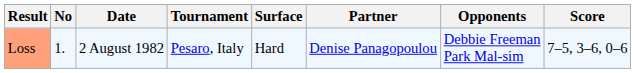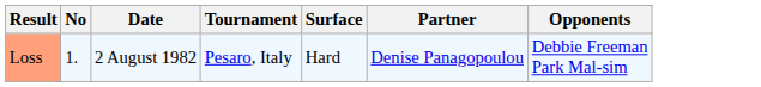 <table class="sortable wikitable" style="font-size:97%;">
 <tr>
 <th>Result</th>
 <th>No</th>
 <th>Date</th>
 <th>Tournament</th>
 <th>Surface</th>
 <th>Partner</th>
 <th>Opponents</th>
-<th>Score</th>
 </tr>
 <tr style="background:#f0f8ff;">
 <td style="background:#ffa07a;">Loss</td>
 <td>1.</td>
 <td>2 August 1982</td>
 <td><a href='#'>Pesaro</a>, Italy</td>
 <td>Hard</td>
 <td> <a href='#'>Denise Panagopoulou</a></td>
 <td> <a href='#'>Debbie Freeman</a> <br>  <a href='#'>Park Mal-sim</a></td>
-<td>7–5, 3–6, 0–6</td>
 </tr>
 </table>
